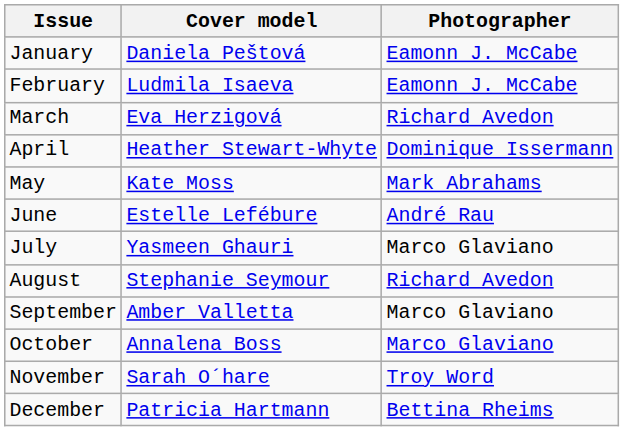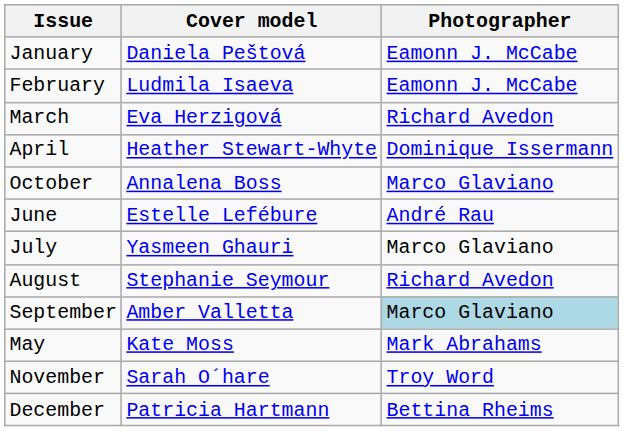 <table class="wikitable">
 <tr>
 <th>Issue</th>
 <th>Cover model</th>
 <th>Photographer</th>
 </tr>
 <tr>
 <td>January</td>
 <td><a href='#'>Daniela Peštová</a></td>
 <td><a href='#'>Eamonn J. McCabe</a></td>
 </tr>
 <tr>
 <td>February</td>
 <td><a href='#'>Ludmila Isaeva</a></td>
 <td><a href='#'>Eamonn J. McCabe</a></td>
 </tr>
 <tr>
 <td>March</td>
 <td><a href='#'>Eva Herzigová</a></td>
 <td><a href='#'>Richard Avedon</a></td>
 </tr>
 <tr>
 <td>April</td>
 <td><a href='#'>Heather Stewart-Whyte</a></td>
 <td><a href='#'>Dominique Issermann</a></td>
 </tr>
 <tr>
-<td>May</td>
-<td><a href='#'>Kate Moss</a></td>
-<td><a href='#'>Mark Abrahams</a></td>
+<td>October</td>
+<td><a href='#'>Annalena Boss</a></td>
+<td><a href='#'>Marco Glaviano</a></td>
 </tr>
 <tr>
 <td>June</td>
 <td><a href='#'>Estelle Lefébure</a></td>
 <td><a href='#'>André Rau</a></td>
 </tr>
 <tr>
 <td>July</td>
 <td><a href='#'>Yasmeen Ghauri</a></td>
 <td>Marco Glaviano</td>
 </tr>
 <tr>
 <td>August</td>
 <td><a href='#'>Stephanie Seymour</a></td>
 <td><a href='#'>Richard Avedon</a></td>
 </tr>
 <tr>
 <td>September</td>
 <td><a href='#'>Amber Valletta</a></td>
-<td>Marco Glaviano</td>
+<td style="background: lightblue;">Marco Glaviano</td>
 </tr>
 <tr>
-<td>October</td>
-<td><a href='#'>Annalena Boss</a></td>
-<td><a href='#'>Marco Glaviano</a></td>
+<td>May</td>
+<td><a href='#'>Kate Moss</a></td>
+<td><a href='#'>Mark Abrahams</a></td>
 </tr>
 <tr>
 <td>November</td>
 <td><a href='#'>Sarah O´hare</a></td>
 <td><a href='#'>Troy Word</a></td>
 </tr>
 <tr>
 <td>December</td>
 <td><a href='#'>Patricia Hartmann</a></td>
 <td><a href='#'>Bettina Rheims</a></td>
 </tr>
 </table>
